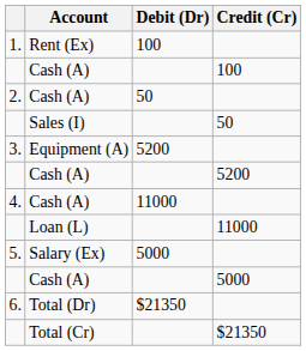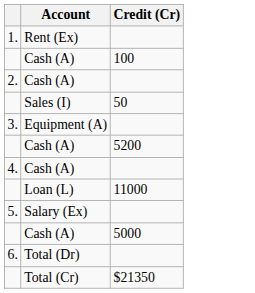 <table class="wikitable">
 <tr>
 <th></th>
 <th>Account</th>
-<th>Debit (Dr)</th>
 <th>Credit (Cr)</th>
 </tr>
 <tr>
 <td>1.</td>
 <td>Rent (Ex)</td>
-<td>100</td>
 <td></td>
 </tr>
 <tr>
 <td></td>
 <td>Cash (A)</td>
-<td></td>
 <td>100</td>
 </tr>
 <tr>
 <td>2.</td>
 <td>Cash (A)</td>
-<td>50</td>
 <td></td>
 </tr>
 <tr>
 <td></td>
 <td>Sales (I)</td>
-<td></td>
 <td>50</td>
 </tr>
 <tr>
 <td>3.</td>
 <td>Equipment (A)</td>
-<td>5200</td>
 <td></td>
 </tr>
 <tr>
 <td></td>
 <td>Cash (A)</td>
-<td></td>
 <td>5200</td>
 </tr>
 <tr>
 <td>4.</td>
 <td>Cash (A)</td>
-<td>11000</td>
 <td></td>
 </tr>
 <tr>
 <td></td>
 <td>Loan (L)</td>
-<td></td>
 <td>11000</td>
 </tr>
 <tr>
 <td>5.</td>
 <td>Salary (Ex)</td>
-<td>5000</td>
 <td></td>
 </tr>
 <tr>
 <td></td>
 <td>Cash (A)</td>
-<td></td>
 <td>5000</td>
 </tr>
 <tr>
 <td>6.</td>
 <td>Total (Dr)</td>
-<td>$21350</td>
 <td></td>
 </tr>
 <tr>
 <td></td>
 <td>Total (Cr)</td>
-<td></td>
 <td>$21350</td>
 </tr>
 </table>
